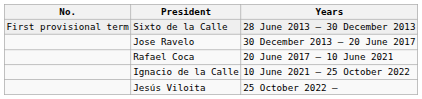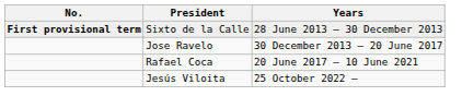 <table class="wikitable">
 <tr>
 <th>No.</th>
 <th>President</th>
 <th>Years</th>
 </tr>
 <tr bgcolor=EFEFEF>
-<td>First provisional term</td>
+<td><strong>First provisional term</strong></td>
 <td>Sixto de la Calle</td>
 <td>28 June 2013 – 30 December 2013</td>
 </tr>
 <tr>
 <td></td>
 <td>Jose Ravelo</td>
 <td>30 December 2013 – 20 June 2017</td>
 </tr>
 <tr>
 <td></td>
 <td>Rafael Coca</td>
 <td>20 June 2017 – 10 June 2021</td>
 </tr>
 <tr>
 <td></td>
-<td>Ignacio de la Calle</td>
-<td>10 June 2021 – 25 October 2022</td>
-</tr>
-<tr>
-<td></td>
 <td>Jesús Viloita</td>
 <td>25 October 2022 –</td>
 </tr>
 </table>
